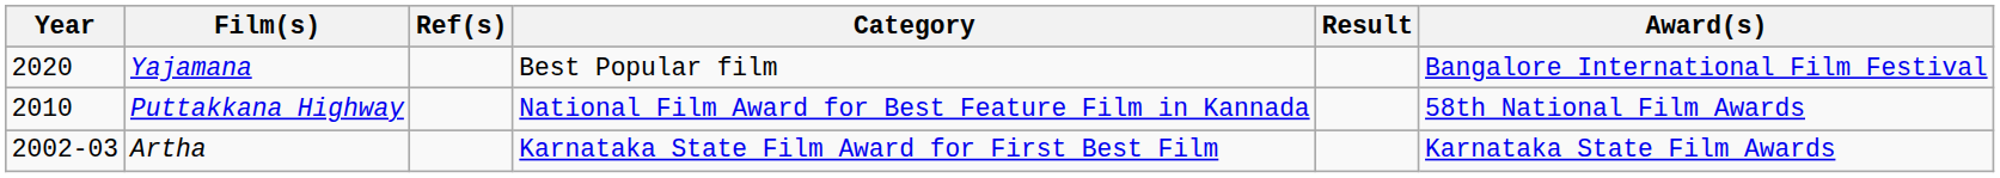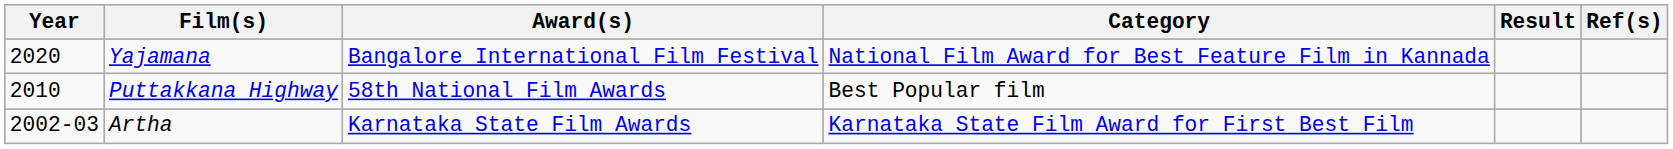 <table class="wikitable">
 <tr>
 <th>Year</th>
 <th>Film(s)</th>
-<th>Ref(s)</th>
+<th>Award(s)</th>
 <th>Category</th>
 <th>Result</th>
-<th>Award(s)</th>
+<th>Ref(s)</th>
 </tr>
 <tr>
 <td>2020</td>
 <td><em><a href='#'>Yajamana</a></em></td>
+<td><a href='#'>Bangalore International Film Festival</a></td>
+<td><a href='#'>National Film Award for Best Feature Film in Kannada</a></td>
 <td></td>
-<td>Best Popular film</td>
 <td></td>
-<td><a href='#'>Bangalore International Film Festival</a></td>
 </tr>
 <tr>
 <td>2010</td>
 <td><em><a href='#'>Puttakkana Highway</a></em></td>
+<td><a href='#'>58th National Film Awards</a></td>
+<td>Best Popular film</td>
 <td></td>
-<td><a href='#'>National Film Award for Best Feature Film in Kannada</a></td>
 <td></td>
-<td><a href='#'>58th National Film Awards</a></td>
 </tr>
 <tr>
 <td>2002-03</td>
 <td><em>Artha</em></td>
-<td></td>
+<td><a href='#'>Karnataka State Film Awards</a></td>
 <td><a href='#'>Karnataka State Film Award for First Best Film</a></td>
 <td></td>
-<td><a href='#'>Karnataka State Film Awards</a></td>
+<td></td>
 </tr>
 </table>
